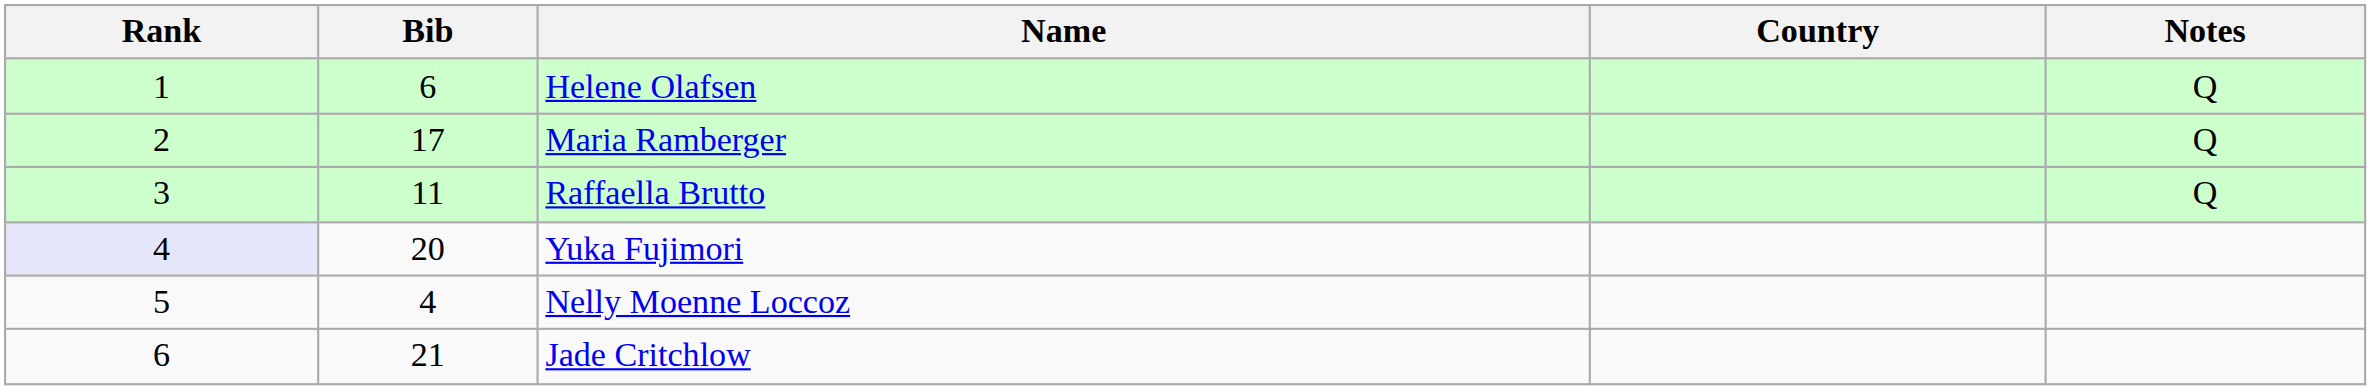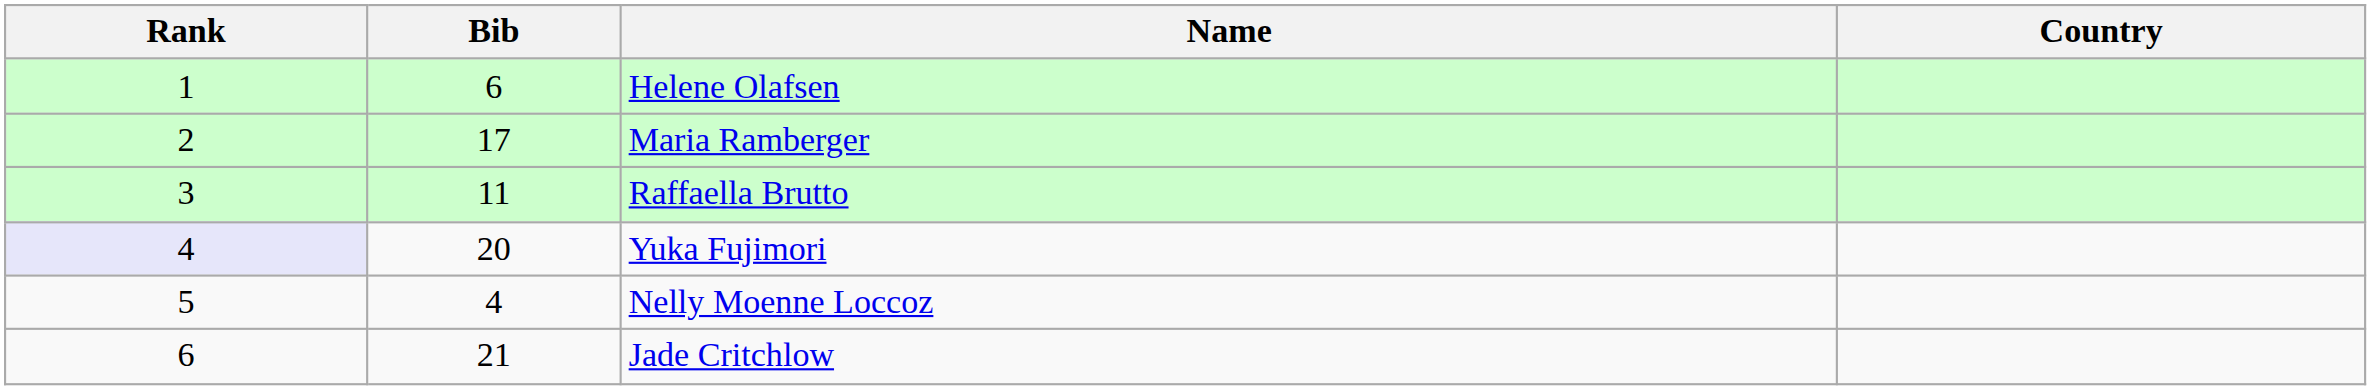 <table class="wikitable" style="text-align:center;" width=70%>
 <tr>
 <th>Rank</th>
 <th>Bib</th>
 <th>Name</th>
 <th>Country</th>
-<th>Notes</th>
 </tr>
 <tr bgcolor="#ccffcc">
 <td>1</td>
 <td>6</td>
 <td align=left><a href='#'>Helene Olafsen</a></td>
 <td align=left></td>
-<td>Q</td>
 </tr>
 <tr bgcolor="#ccffcc">
 <td>2</td>
 <td>17</td>
 <td align=left><a href='#'>Maria Ramberger</a></td>
 <td align=left></td>
-<td>Q</td>
 </tr>
 <tr bgcolor="#ccffcc">
 <td>3</td>
 <td>11</td>
 <td align=left><a href='#'>Raffaella Brutto</a></td>
 <td align=left></td>
-<td>Q</td>
 </tr>
 <tr>
 <td style="background: lavender;">4</td>
 <td>20</td>
 <td align=left><a href='#'>Yuka Fujimori</a></td>
 <td align=left></td>
-<td></td>
 </tr>
 <tr>
 <td>5</td>
 <td>4</td>
 <td align=left><a href='#'>Nelly Moenne Loccoz</a></td>
 <td align=left></td>
-<td></td>
 </tr>
 <tr>
 <td>6</td>
 <td>21</td>
 <td align=left><a href='#'>Jade Critchlow</a></td>
 <td align=left></td>
-<td></td>
 </tr>
 </table>
